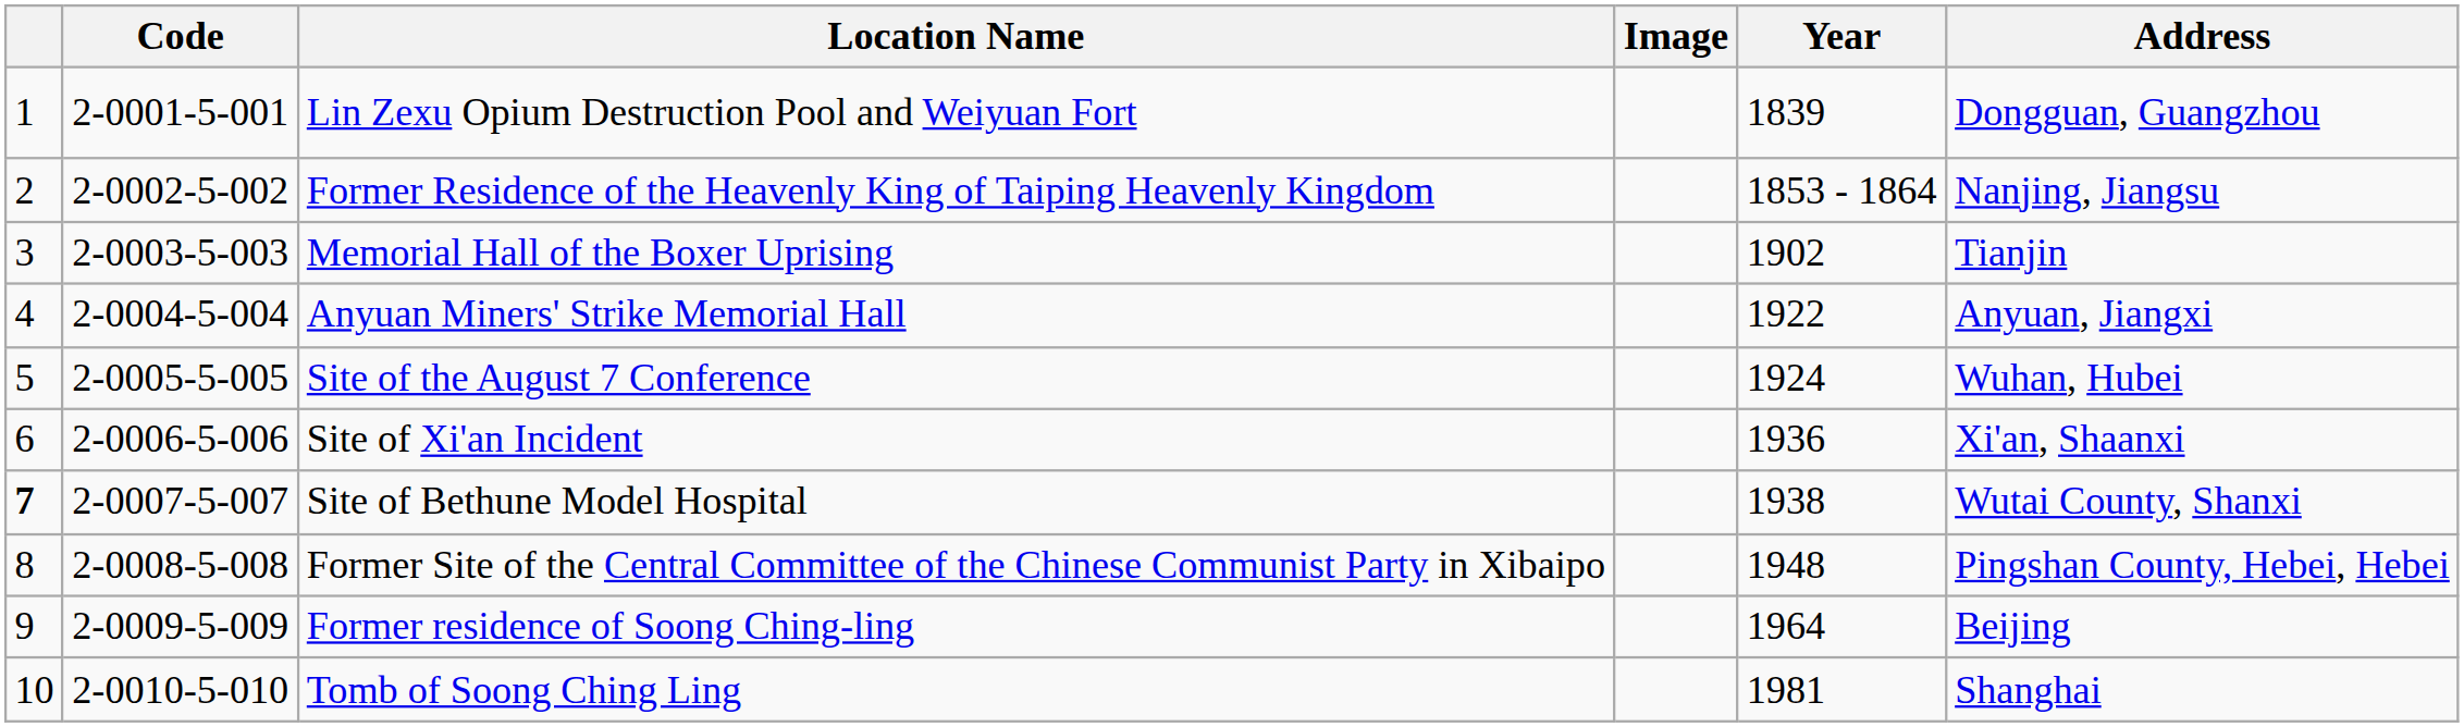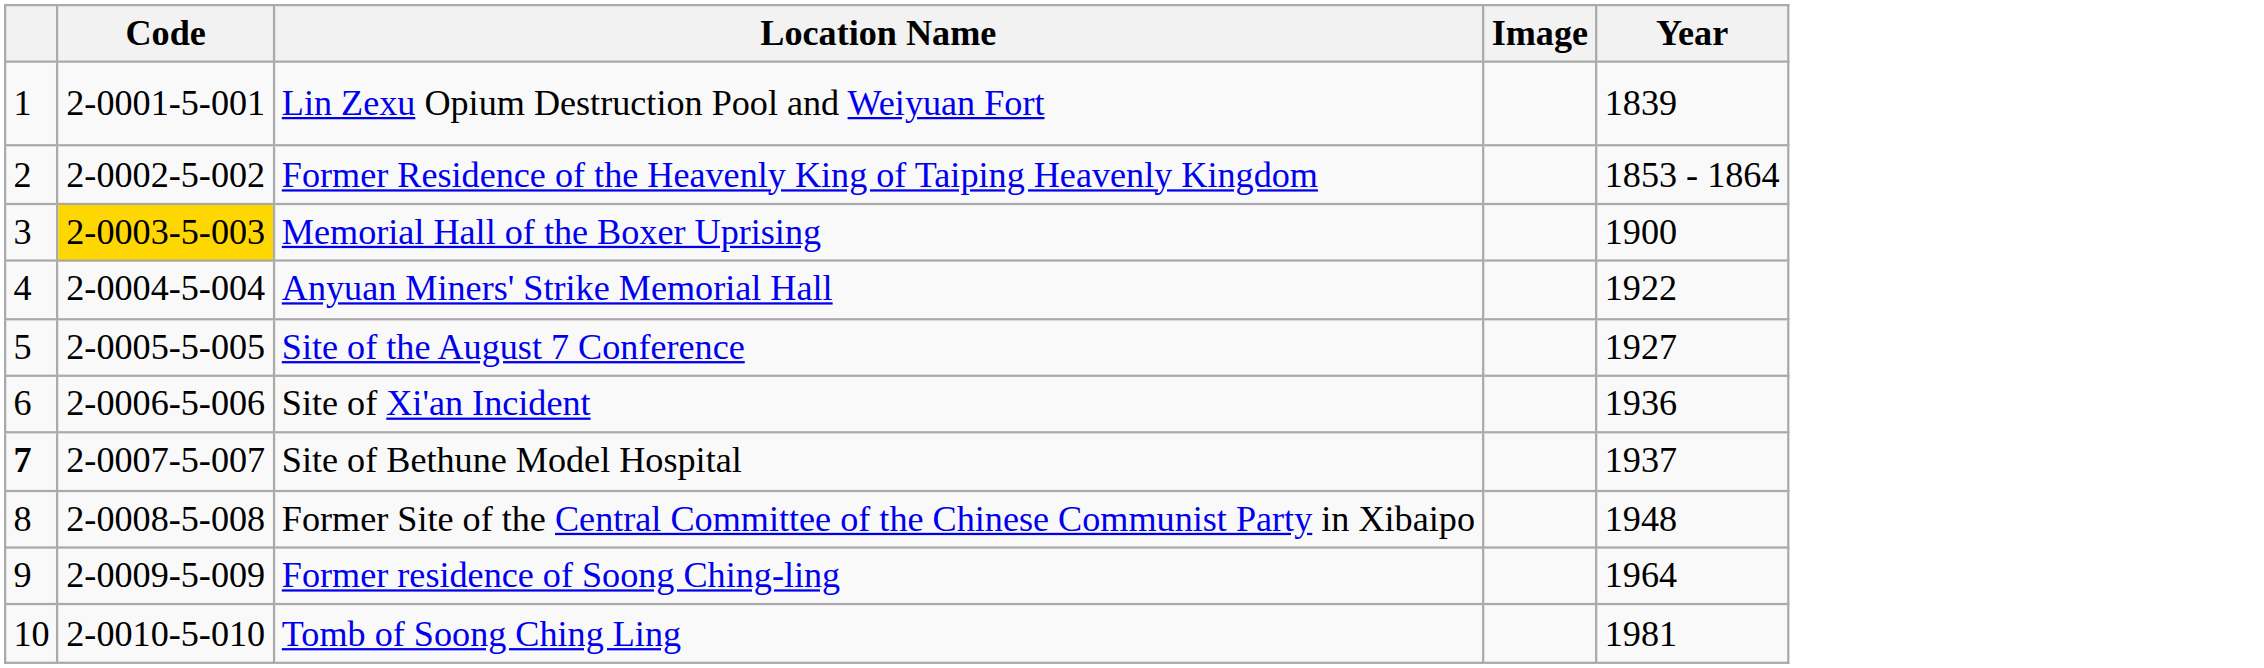 <table class="wikitable" border="1" cellpadding="2" cellspacing="0">
 <tr>
 <th></th>
 <th>Code</th>
 <th>Location Name</th>
 <th>Image</th>
 <th>Year</th>
-<th>Address</th>
 </tr>
 <tr>
 <td>1</td>
 <td>2-0001-5-001</td>
 <td><a href='#'>Lin Zexu</a> Opium Destruction Pool and <a href='#'>Weiyuan Fort</a></td>
 <td style="padding:0"><br><br></td>
 <td>1839</td>
-<td><a href='#'>Dongguan</a>, <a href='#'>Guangzhou</a></td>
 </tr>
 <tr>
 <td>2</td>
 <td>2-0002-5-002</td>
 <td><a href='#'>Former Residence of the Heavenly King of Taiping Heavenly Kingdom</a></td>
 <td style="padding:0"></td>
 <td>1853 - 1864</td>
-<td><a href='#'>Nanjing</a>, <a href='#'>Jiangsu</a></td>
 </tr>
 <tr>
 <td>3</td>
-<td>2-0003-5-003</td>
+<td style="background: gold;">2-0003-5-003</td>
 <td><a href='#'>Memorial Hall of the Boxer Uprising</a></td>
 <td style="padding:0"></td>
-<td>1902</td>
-<td><a href='#'>Tianjin</a></td>
+<td>1900</td>
 </tr>
 <tr>
 <td>4</td>
 <td>2-0004-5-004</td>
 <td><a href='#'>Anyuan Miners' Strike Memorial Hall</a></td>
 <td style="padding:0"></td>
 <td>1922</td>
-<td><a href='#'>Anyuan</a>, <a href='#'>Jiangxi</a></td>
 </tr>
 <tr>
 <td>5</td>
 <td>2-0005-5-005</td>
 <td><a href='#'>Site of the August 7 Conference</a></td>
 <td style="padding:0"></td>
-<td>1924</td>
-<td><a href='#'>Wuhan</a>, <a href='#'>Hubei</a></td>
+<td>1927</td>
 </tr>
 <tr>
 <td>6</td>
 <td>2-0006-5-006</td>
 <td>Site of <a href='#'>Xi'an Incident</a></td>
 <td style="padding:0"></td>
 <td>1936</td>
-<td><a href='#'>Xi'an</a>, <a href='#'>Shaanxi</a></td>
 </tr>
 <tr>
 <td><strong>7</strong></td>
 <td>2-0007-5-007</td>
 <td>Site of Bethune Model Hospital</td>
 <td style="padding:0"></td>
-<td>1938</td>
-<td><a href='#'>Wutai County</a>, <a href='#'>Shanxi</a></td>
+<td>1937</td>
 </tr>
 <tr>
 <td>8</td>
 <td>2-0008-5-008</td>
 <td>Former Site of the <a href='#'>Central Committee of the Chinese Communist Party</a> in Xibaipo</td>
 <td style="padding:0"></td>
 <td>1948</td>
-<td><a href='#'>Pingshan County, Hebei</a>, <a href='#'>Hebei</a></td>
 </tr>
 <tr>
 <td>9</td>
 <td>2-0009-5-009</td>
 <td><a href='#'>Former residence of Soong Ching-ling</a></td>
 <td style="padding:0"></td>
 <td>1964</td>
-<td><a href='#'>Beijing</a></td>
 </tr>
 <tr>
 <td>10</td>
 <td>2-0010-5-010</td>
 <td><a href='#'>Tomb of Soong Ching Ling</a></td>
 <td style="padding:0"></td>
 <td>1981</td>
-<td><a href='#'>Shanghai</a></td>
 </tr>
 </table>
